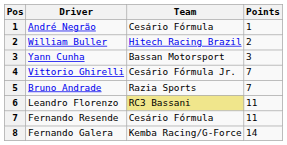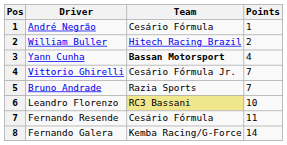 <table class="wikitable" style="font-size: 95%;">
 <tr>
 <th>Pos</th>
 <th>Driver</th>
 <th>Team</th>
 <th>Points</th>
 </tr>
 <tr>
 <th>1</th>
 <td> <a href='#'>André Negrão</a></td>
 <td>Cesário Fórmula</td>
 <td>1</td>
 </tr>
 <tr>
 <th>2</th>
 <td> <a href='#'>William Buller</a></td>
 <td><a href='#'>Hitech Racing Brazil</a></td>
 <td>2</td>
 </tr>
 <tr>
 <th>3</th>
 <td> <a href='#'>Yann Cunha</a></td>
-<td>Bassan Motorsport</td>
-<td>3</td>
+<td><strong>Bassan Motorsport</strong></td>
+<td>4</td>
 </tr>
 <tr>
 <th>4</th>
 <td> <a href='#'>Vittorio Ghirelli</a></td>
 <td>Cesário Fórmula Jr.</td>
 <td>7</td>
 </tr>
 <tr>
 <th>5</th>
 <td> <a href='#'>Bruno Andrade</a></td>
 <td>Razia Sports</td>
 <td>7</td>
 </tr>
 <tr>
 <th>6</th>
 <td> Leandro Florenzo</td>
 <td style="background: khaki;">RC3 Bassani</td>
-<td>11</td>
+<td>10</td>
 </tr>
 <tr>
 <th>7</th>
 <td> Fernando Resende</td>
 <td>Cesário Fórmula</td>
 <td>11</td>
 </tr>
 <tr>
 <th>8</th>
 <td> Fernando Galera</td>
 <td>Kemba Racing/G-Force</td>
 <td>14</td>
 </tr>
 </table>
